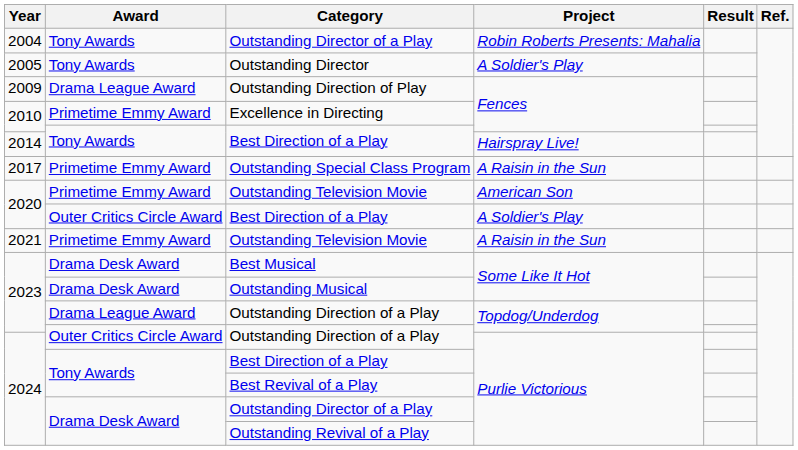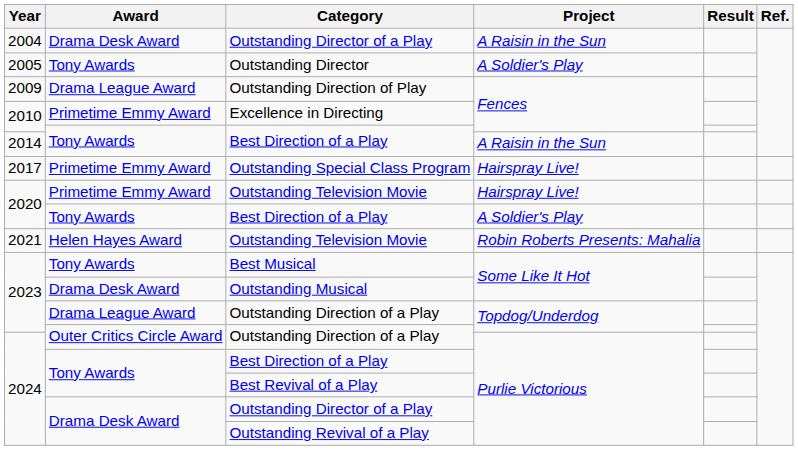 <table class="wikitable">
 <tr>
 <th>Year</th>
 <th>Award</th>
 <th>Category</th>
 <th>Project</th>
 <th class="unsortable">Result</th>
 <th>Ref.</th>
 </tr>
 <tr>
 <td>2004</td>
-<td><a href='#'>Tony Awards</a></td>
+<td><a href='#'>Drama Desk Award</a></td>
 <td><a href='#'>Outstanding Director of a Play</a></td>
-<td><em><a href='#'>Robin Roberts Presents: Mahalia</a></em></td>
+<td><em><a href='#'>A Raisin in the Sun</a></em></td>
 <td></td>
 <td rowspan=6></td>
 </tr>
 <tr>
 <td>2005</td>
 <td><a href='#'>Tony Awards</a></td>
 <td>Outstanding Director</td>
 <td><em><a href='#'>A Soldier's Play</a></em></td>
 <td></td>
 </tr>
 <tr>
 <td>2009</td>
 <td><a href='#'>Drama League Award</a></td>
 <td>Outstanding Direction of Play</td>
 <td rowspan=3><em><a href='#'>Fences</a></em></td>
 <td></td>
 </tr>
 <tr>
 <td rowspan=2>2010</td>
 <td><a href='#'>Primetime Emmy Award</a></td>
 <td>Excellence in Directing</td>
 <td></td>
 </tr>
 <tr>
 <td rowspan=2><a href='#'>Tony Awards</a></td>
 <td rowspan=2><a href='#'>Best Direction of a Play</a></td>
 <td></td>
 </tr>
 <tr>
 <td>2014</td>
-<td><em><a href='#'>Hairspray Live!</a></em></td>
+<td><em><a href='#'>A Raisin in the Sun</a></em></td>
 <td></td>
 </tr>
 <tr>
 <td>2017</td>
 <td><a href='#'>Primetime Emmy Award</a></td>
 <td><a href='#'>Outstanding Special Class Program</a></td>
-<td><em><a href='#'>A Raisin in the Sun</a></em></td>
+<td><em><a href='#'>Hairspray Live!</a></em></td>
 <td></td>
 <td></td>
 </tr>
 <tr>
 <td rowspan=2>2020</td>
 <td><a href='#'>Primetime Emmy Award</a></td>
 <td><a href='#'>Outstanding Television Movie</a></td>
-<td><em><a href='#'>American Son</a></em></td>
+<td><em><a href='#'>Hairspray Live!</a></em></td>
 <td></td>
 <td></td>
 </tr>
 <tr>
-<td><a href='#'>Outer Critics Circle Award</a></td>
+<td><a href='#'>Tony Awards</a></td>
 <td><a href='#'>Best Direction of a Play</a></td>
 <td><em><a href='#'>A Soldier's Play</a></em></td>
 <td></td>
 <td></td>
 </tr>
 <tr>
 <td>2021</td>
-<td><a href='#'>Primetime Emmy Award</a></td>
+<td><a href='#'>Helen Hayes Award</a></td>
 <td><a href='#'>Outstanding Television Movie</a></td>
-<td><em><a href='#'>A Raisin in the Sun</a></em></td>
+<td><em><a href='#'>Robin Roberts Presents: Mahalia</a></em></td>
 <td></td>
 <td></td>
 </tr>
 <tr>
 <td rowspan=4>2023</td>
-<td><a href='#'>Drama Desk Award</a></td>
+<td><a href='#'>Tony Awards</a></td>
 <td><a href='#'>Best Musical</a></td>
 <td rowspan=2><em><a href='#'>Some Like It Hot</a></em></td>
 <td></td>
 <td rowspan=9></td>
 </tr>
 <tr>
 <td><a href='#'>Drama Desk Award</a></td>
 <td><a href='#'>Outstanding Musical</a></td>
 <td></td>
 </tr>
 <tr>
 <td><a href='#'>Drama League Award</a></td>
 <td>Outstanding Direction of a Play</td>
 <td rowspan=2><em><a href='#'>Topdog/Underdog</a></em></td>
 <td></td>
 </tr>
 <tr>
 <td rowspan=2><a href='#'>Outer Critics Circle Award</a></td>
 <td rowspan=2>Outstanding Direction of a Play</td>
 <td></td>
 </tr>
 <tr>
 <td rowspan=5>2024</td>
 <td rowspan=5><em><a href='#'>Purlie Victorious</a></em></td>
 <td></td>
 </tr>
 <tr>
 <td rowspan=2><a href='#'>Tony Awards</a></td>
 <td><a href='#'>Best Direction of a Play</a></td>
 <td></td>
 </tr>
 <tr>
 <td><a href='#'>Best Revival of a Play</a></td>
 <td></td>
 </tr>
 <tr>
 <td rowspan=2><a href='#'>Drama Desk Award</a></td>
 <td><a href='#'>Outstanding Director of a Play</a></td>
 <td></td>
 </tr>
 <tr>
 <td><a href='#'>Outstanding Revival of a Play</a></td>
 <td></td>
 </tr>
 </table>
